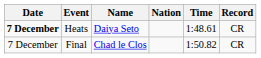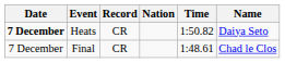 <table class=wikitable style=text-align:center>
 <tr>
 <th>Date</th>
 <th>Event</th>
-<th>Name</th>
+<th>Record</th>
 <th>Nation</th>
 <th>Time</th>
-<th>Record</th>
+<th>Name</th>
 </tr>
 <tr>
 <td><strong>7 December</strong></td>
 <td>Heats</td>
+<td>CR</td>
+<td align=left></td>
+<td>1:50.82</td>
 <td align=left><a href='#'>Daiya Seto</a></td>
-<td align=left></td>
-<td>1:48.61</td>
-<td>CR</td>
 </tr>
 <tr>
 <td>7 December</td>
 <td>Final</td>
+<td>CR</td>
+<td align=left></td>
+<td>1:48.61</td>
 <td align=left><a href='#'>Chad le Clos</a></td>
-<td align=left></td>
-<td>1:50.82</td>
-<td>CR</td>
 </tr>
 </table>
